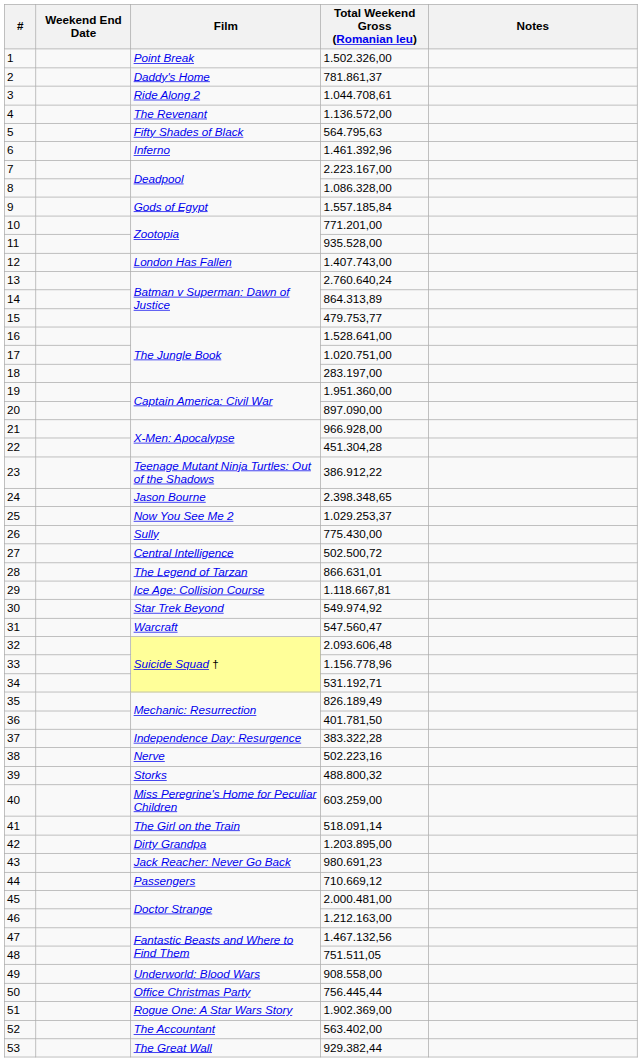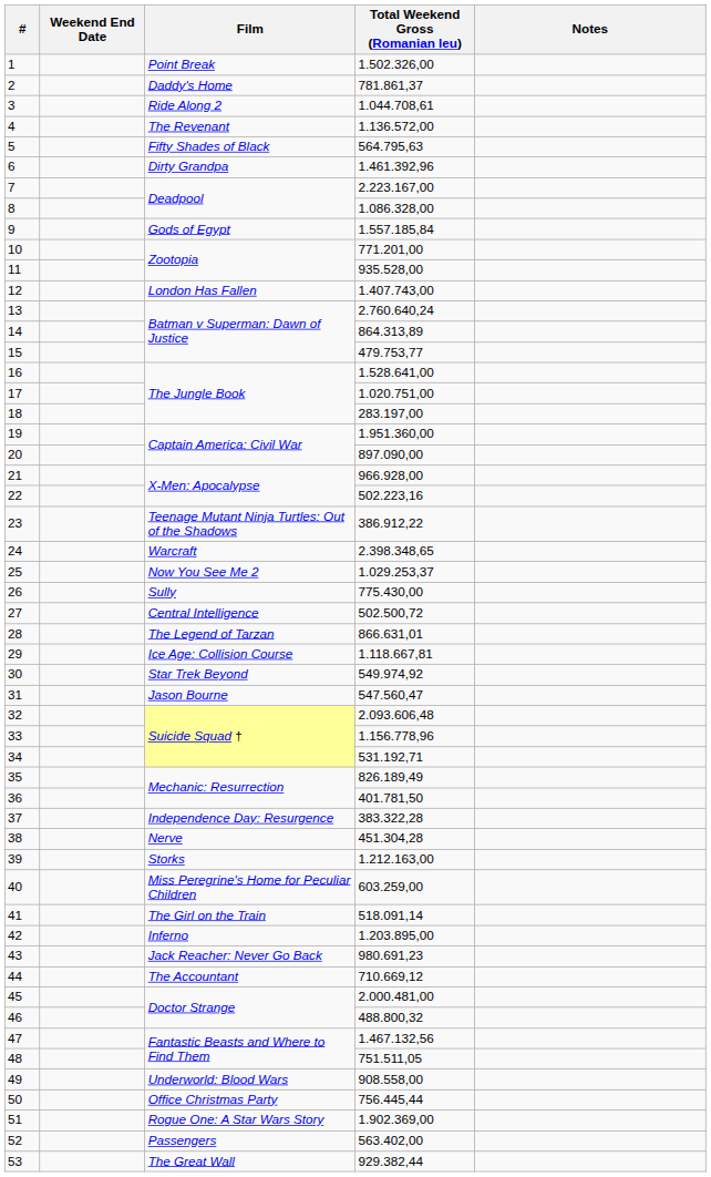 <table class="wikitable sortable">
 <tr>
 <th width="5%">#</th>
 <th width="15%">Weekend End Date</th>
 <th width="30%">Film</th>
 <th width="17%">Total Weekend Gross<br>(<a href='#'>Romanian leu</a>)</th>
 <th width="33%">Notes</th>
 </tr>
 <tr>
 <td>1</td>
 <td></td>
 <td><em><a href='#'>Point Break</a></em></td>
 <td>1.502.326,00</td>
 <td></td>
 </tr>
 <tr>
 <td>2</td>
 <td></td>
 <td><em><a href='#'>Daddy's Home</a></em></td>
 <td>781.861,37</td>
 <td></td>
 </tr>
 <tr>
 <td>3</td>
 <td></td>
 <td><em><a href='#'>Ride Along 2</a></em></td>
 <td>1.044.708,61</td>
 <td></td>
 </tr>
 <tr>
 <td>4</td>
 <td></td>
 <td><em><a href='#'>The Revenant</a></em></td>
 <td>1.136.572,00</td>
 <td></td>
 </tr>
 <tr>
 <td>5</td>
 <td></td>
 <td><em><a href='#'>Fifty Shades of Black</a></em></td>
 <td>564.795,63</td>
 <td></td>
 </tr>
 <tr>
 <td>6</td>
 <td></td>
-<td><em><a href='#'>Inferno</a></em></td>
+<td><em><a href='#'>Dirty Grandpa</a></em></td>
 <td>1.461.392,96</td>
 <td></td>
 </tr>
 <tr>
 <td>7</td>
 <td></td>
 <td rowspan="2"><em><a href='#'>Deadpool</a></em></td>
 <td>2.223.167,00</td>
 <td></td>
 </tr>
 <tr>
 <td>8</td>
 <td></td>
 <td>1.086.328,00</td>
 <td></td>
 </tr>
 <tr>
 <td>9</td>
 <td></td>
 <td><em><a href='#'>Gods of Egypt</a></em></td>
 <td>1.557.185,84</td>
 <td></td>
 </tr>
 <tr>
 <td>10</td>
 <td></td>
 <td rowspan="2"><em><a href='#'>Zootopia</a></em></td>
 <td>771.201,00</td>
 <td></td>
 </tr>
 <tr>
 <td>11</td>
 <td></td>
 <td>935.528,00</td>
 <td></td>
 </tr>
 <tr>
 <td>12</td>
 <td></td>
 <td><em><a href='#'>London Has Fallen</a></em></td>
 <td>1.407.743,00</td>
 <td></td>
 </tr>
 <tr>
 <td>13</td>
 <td></td>
 <td rowspan="3"><em><a href='#'>Batman v Superman: Dawn of Justice</a></em></td>
 <td>2.760.640,24</td>
 <td></td>
 </tr>
 <tr>
 <td>14</td>
 <td></td>
 <td>864.313,89</td>
 <td></td>
 </tr>
 <tr>
 <td>15</td>
 <td></td>
 <td>479.753,77</td>
 <td></td>
 </tr>
 <tr>
 <td>16</td>
 <td></td>
 <td rowspan="3"><em><a href='#'>The Jungle Book</a></em></td>
 <td>1.528.641,00</td>
 <td></td>
 </tr>
 <tr>
 <td>17</td>
 <td></td>
 <td>1.020.751,00</td>
 <td></td>
 </tr>
 <tr>
 <td>18</td>
 <td></td>
 <td>283.197,00</td>
 <td></td>
 </tr>
 <tr>
 <td>19</td>
 <td></td>
 <td rowspan="2"><em><a href='#'>Captain America: Civil War</a></em></td>
 <td>1.951.360,00</td>
 <td></td>
 </tr>
 <tr>
 <td>20</td>
 <td></td>
 <td>897.090,00</td>
 <td></td>
 </tr>
 <tr>
 <td>21</td>
 <td></td>
 <td rowspan="2"><em><a href='#'>X-Men: Apocalypse</a></em></td>
 <td>966.928,00</td>
 <td></td>
 </tr>
 <tr>
 <td>22</td>
 <td></td>
-<td>451.304,28</td>
+<td>502.223,16</td>
 <td></td>
 </tr>
 <tr>
 <td>23</td>
 <td></td>
 <td><em><a href='#'>Teenage Mutant Ninja Turtles: Out of the Shadows</a></em></td>
 <td>386.912,22</td>
 <td></td>
 </tr>
 <tr>
 <td>24</td>
 <td></td>
-<td><em><a href='#'>Jason Bourne</a></em></td>
+<td><em><a href='#'>Warcraft</a></em></td>
 <td>2.398.348,65</td>
 <td></td>
 </tr>
 <tr>
 <td>25</td>
 <td></td>
 <td><em><a href='#'>Now You See Me 2</a></em></td>
 <td>1.029.253,37</td>
 <td></td>
 </tr>
 <tr>
 <td>26</td>
 <td></td>
 <td><em><a href='#'>Sully</a></em></td>
 <td>775.430,00</td>
 <td></td>
 </tr>
 <tr>
 <td>27</td>
 <td></td>
 <td><em><a href='#'>Central Intelligence</a></em></td>
 <td>502.500,72</td>
 <td></td>
 </tr>
 <tr>
 <td>28</td>
 <td></td>
 <td><em><a href='#'>The Legend of Tarzan</a></em></td>
 <td>866.631,01</td>
 <td></td>
 </tr>
 <tr>
 <td>29</td>
 <td></td>
 <td><em><a href='#'>Ice Age: Collision Course</a></em></td>
 <td>1.118.667,81</td>
 <td></td>
 </tr>
 <tr>
 <td>30</td>
 <td></td>
 <td><em><a href='#'>Star Trek Beyond</a></em></td>
 <td>549.974,92</td>
 <td></td>
 </tr>
 <tr>
 <td>31</td>
 <td></td>
-<td><em><a href='#'>Warcraft</a></em></td>
+<td><em><a href='#'>Jason Bourne</a></em></td>
 <td>547.560,47</td>
 <td></td>
 </tr>
 <tr>
 <td>32</td>
 <td></td>
 <td rowspan="3" style="background-color:#FFFF99"><em><a href='#'>Suicide Squad</a></em> †</td>
 <td>2.093.606,48</td>
 <td></td>
 </tr>
 <tr>
 <td>33</td>
 <td></td>
 <td>1.156.778,96</td>
 <td></td>
 </tr>
 <tr>
 <td>34</td>
 <td></td>
 <td>531.192,71</td>
 <td></td>
 </tr>
 <tr>
 <td>35</td>
 <td></td>
 <td rowspan="2"><em><a href='#'>Mechanic: Resurrection</a></em></td>
 <td>826.189,49</td>
 <td></td>
 </tr>
 <tr>
 <td>36</td>
 <td></td>
 <td>401.781,50</td>
 <td></td>
 </tr>
 <tr>
 <td>37</td>
 <td></td>
 <td><em><a href='#'>Independence Day: Resurgence</a></em></td>
 <td>383.322,28</td>
 <td></td>
 </tr>
 <tr>
 <td>38</td>
 <td></td>
 <td><em><a href='#'>Nerve</a></em></td>
-<td>502.223,16</td>
+<td>451.304,28</td>
 <td></td>
 </tr>
 <tr>
 <td>39</td>
 <td></td>
 <td><em><a href='#'>Storks</a></em></td>
-<td>488.800,32</td>
+<td>1.212.163,00</td>
 <td></td>
 </tr>
 <tr>
 <td>40</td>
 <td></td>
 <td><em><a href='#'>Miss Peregrine's Home for Peculiar Children</a></em></td>
 <td>603.259,00</td>
 <td></td>
 </tr>
 <tr>
 <td>41</td>
 <td></td>
 <td><em><a href='#'>The Girl on the Train</a></em></td>
 <td>518.091,14</td>
 <td></td>
 </tr>
 <tr>
 <td>42</td>
 <td></td>
-<td><em><a href='#'>Dirty Grandpa</a></em></td>
+<td><em><a href='#'>Inferno</a></em></td>
 <td>1.203.895,00</td>
 <td></td>
 </tr>
 <tr>
 <td>43</td>
 <td></td>
 <td><em><a href='#'>Jack Reacher: Never Go Back</a></em></td>
 <td>980.691,23</td>
 <td></td>
 </tr>
 <tr>
 <td>44</td>
 <td></td>
-<td><em><a href='#'>Passengers</a></em></td>
+<td><em><a href='#'>The Accountant</a></em></td>
 <td>710.669,12</td>
 <td></td>
 </tr>
 <tr>
 <td>45</td>
 <td></td>
 <td rowspan="2"><em><a href='#'>Doctor Strange</a></em></td>
 <td>2.000.481,00</td>
 <td></td>
 </tr>
 <tr>
 <td>46</td>
 <td></td>
-<td>1.212.163,00</td>
+<td>488.800,32</td>
 <td></td>
 </tr>
 <tr>
 <td>47</td>
 <td></td>
 <td rowspan="2"><em><a href='#'>Fantastic Beasts and Where to Find Them</a></em></td>
 <td>1.467.132,56</td>
 <td></td>
 </tr>
 <tr>
 <td>48</td>
 <td></td>
 <td>751.511,05</td>
 <td></td>
 </tr>
 <tr>
 <td>49</td>
 <td></td>
 <td><em><a href='#'>Underworld: Blood Wars</a></em></td>
 <td>908.558,00</td>
 <td></td>
 </tr>
 <tr>
 <td>50</td>
 <td></td>
 <td><em><a href='#'>Office Christmas Party</a></em></td>
 <td>756.445,44</td>
 <td></td>
 </tr>
 <tr>
 <td>51</td>
 <td></td>
 <td><em><a href='#'>Rogue One: A Star Wars Story</a></em></td>
 <td>1.902.369,00</td>
 <td></td>
 </tr>
 <tr>
 <td>52</td>
 <td></td>
-<td><em><a href='#'>The Accountant</a></em></td>
+<td><em><a href='#'>Passengers</a></em></td>
 <td>563.402,00</td>
 <td></td>
 </tr>
 <tr>
 <td>53</td>
 <td></td>
 <td><em><a href='#'>The Great Wall</a></em></td>
 <td>929.382,44</td>
 <td></td>
 </tr>
 </table>
